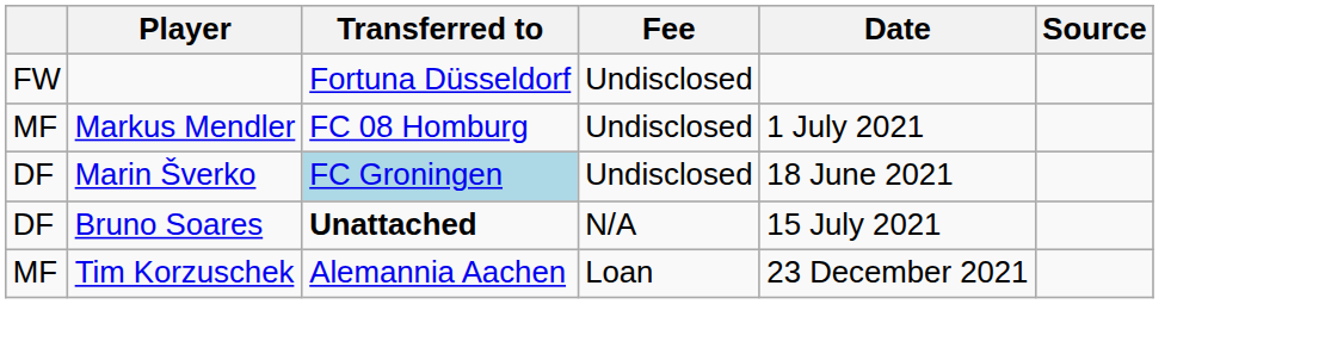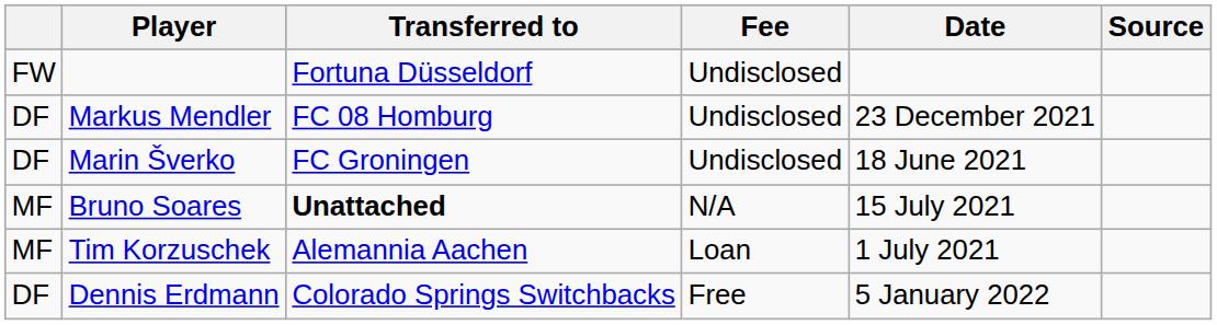 <table class="wikitable plainrowheaders sortable">
 <tr>
 <th align="center"></th>
 <th>Player</th>
 <th>Transferred to</th>
 <th>Fee</th>
 <th>Date</th>
 <th>Source</th>
 </tr>
 <tr>
 <td>FW</td>
 <td></td>
 <td> <a href='#'>Fortuna Düsseldorf</a></td>
 <td>Undisclosed</td>
 <td></td>
 <td></td>
 </tr>
 <tr>
-<td>MF</td>
+<td>DF</td>
 <td> <a href='#'>Markus Mendler</a></td>
 <td> <a href='#'>FC 08 Homburg</a></td>
 <td>Undisclosed</td>
-<td>1 July 2021</td>
+<td>23 December 2021</td>
 <td></td>
 </tr>
 <tr>
 <td>DF</td>
 <td> <a href='#'>Marin Šverko</a></td>
-<td style="background: lightblue;"> <a href='#'>FC Groningen</a></td>
+<td> <a href='#'>FC Groningen</a></td>
 <td>Undisclosed</td>
 <td>18 June 2021</td>
 <td></td>
 </tr>
 <tr>
-<td>DF</td>
+<td>MF</td>
 <td> <a href='#'>Bruno Soares</a></td>
 <td><strong>Unattached</strong></td>
 <td>N/A</td>
 <td>15 July 2021</td>
 <td></td>
 </tr>
 <tr>
 <td>MF</td>
 <td> <a href='#'>Tim Korzuschek</a></td>
 <td> <a href='#'>Alemannia Aachen</a></td>
 <td>Loan</td>
-<td>23 December 2021</td>
+<td>1 July 2021</td>
+<td></td>
+</tr>
+<tr>
+<td>DF</td>
+<td> <a href='#'>Dennis Erdmann</a></td>
+<td> <a href='#'>Colorado Springs Switchbacks</a></td>
+<td>Free</td>
+<td>5 January 2022</td>
 <td></td>
 </tr>
 </table>
